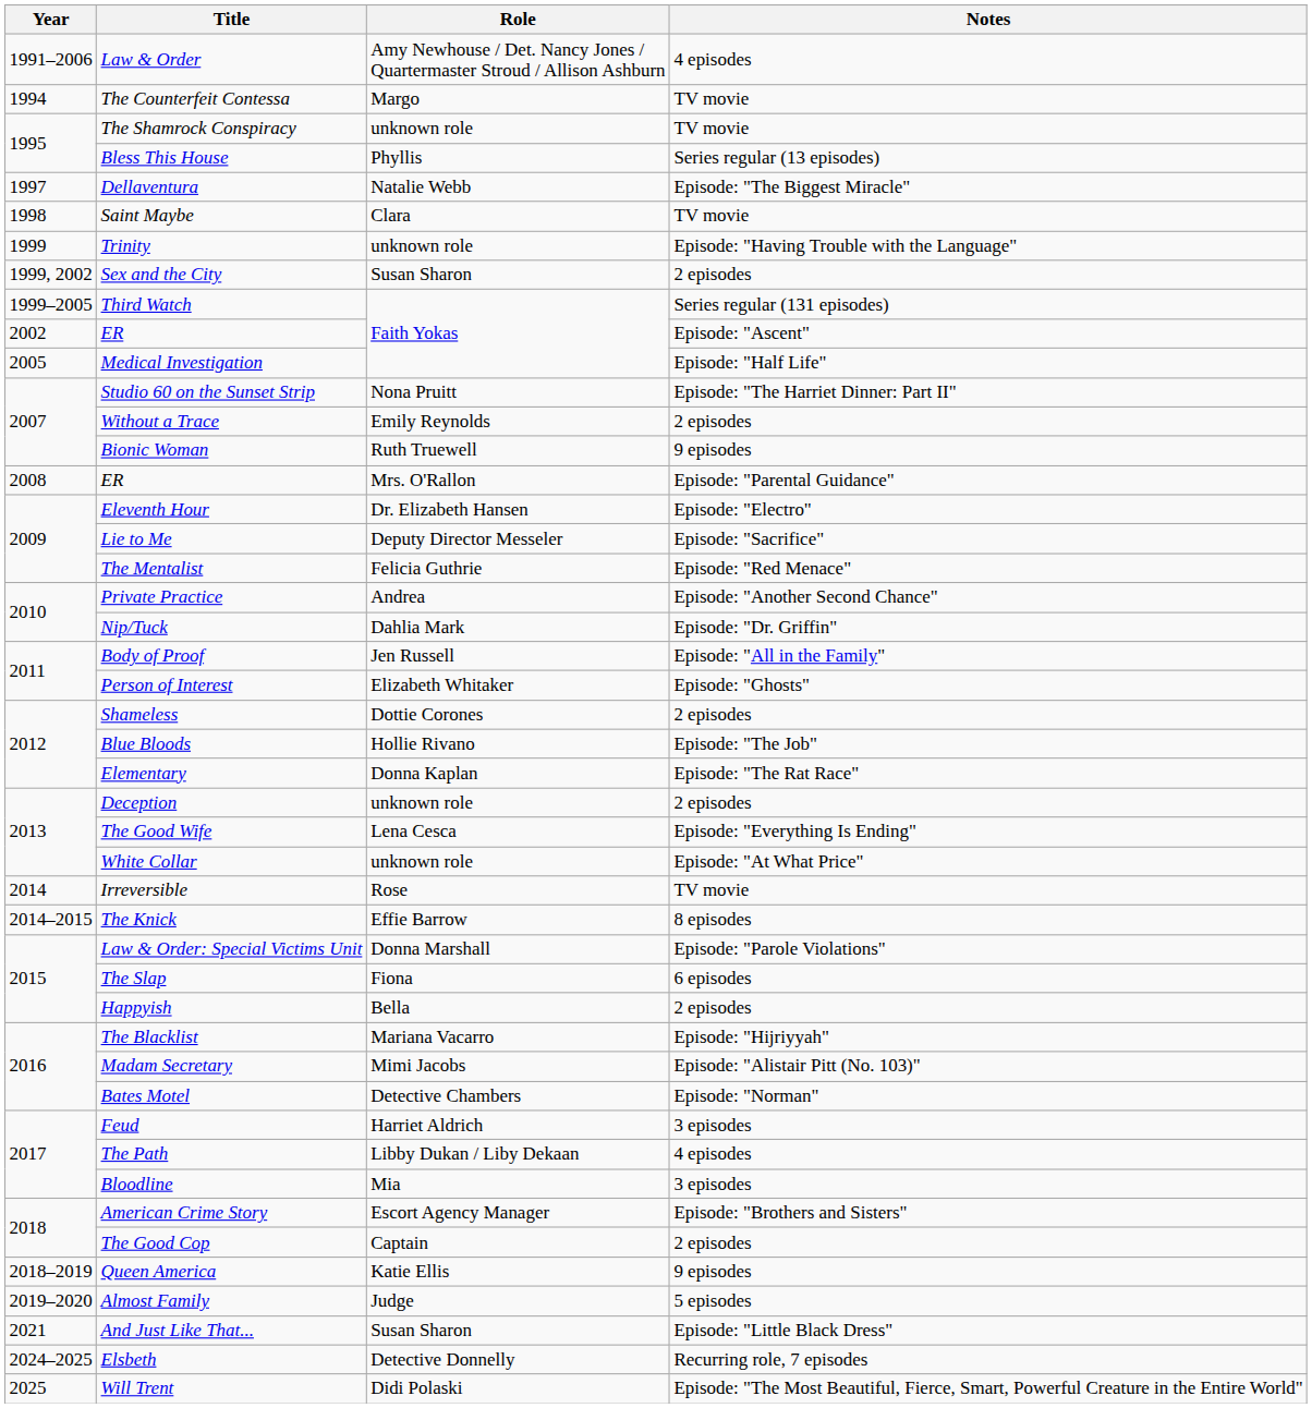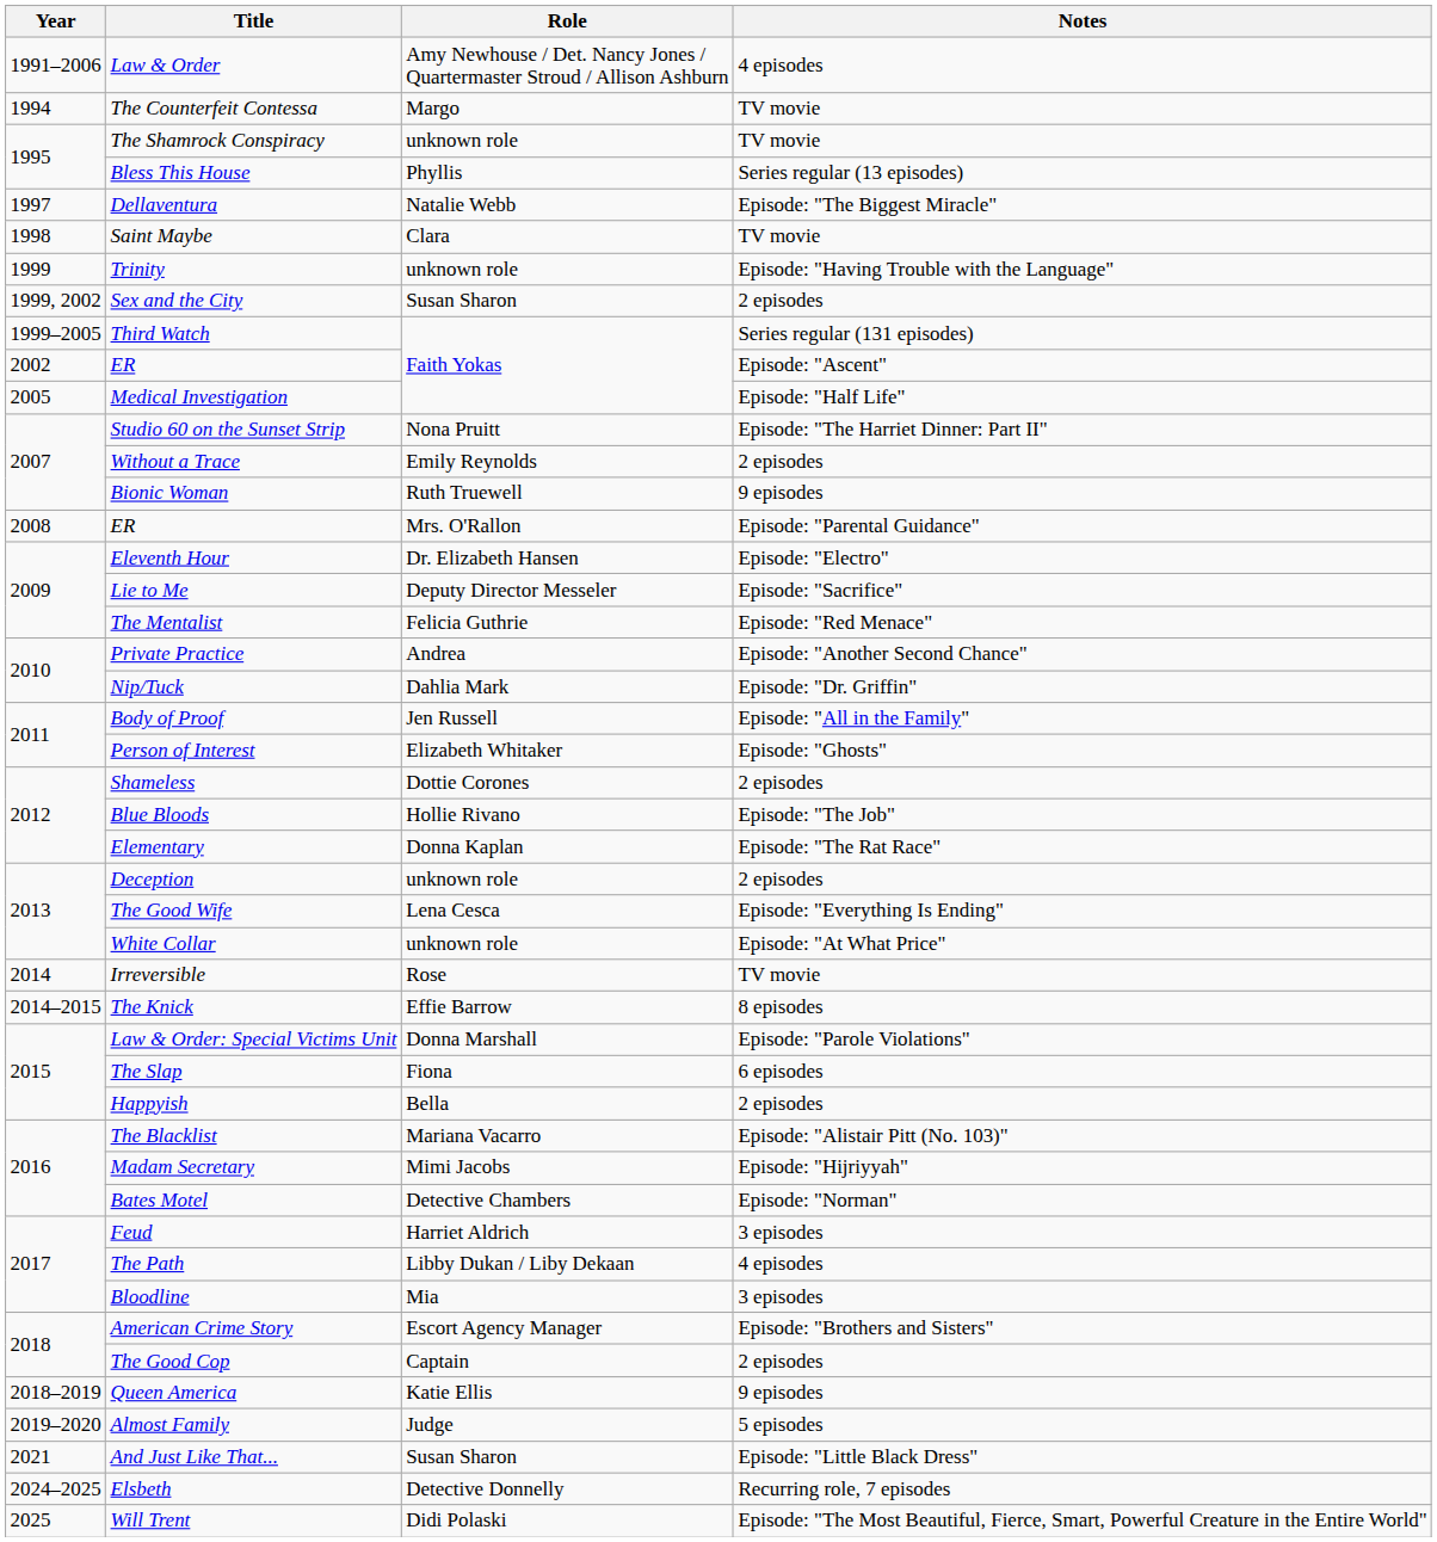 <table class="wikitable sortable">
 <tr>
 <th>Year</th>
 <th>Title</th>
 <th>Role</th>
 <th class="unsortable">Notes</th>
 </tr>
 <tr>
 <td>1991–2006</td>
 <td><em><a href='#'>Law & Order</a></em></td>
 <td>Amy Newhouse / Det. Nancy Jones /<br>Quartermaster Stroud / Allison Ashburn</td>
 <td>4 episodes</td>
 </tr>
 <tr>
 <td>1994</td>
 <td><em>The Counterfeit Contessa</em></td>
 <td>Margo</td>
 <td>TV movie</td>
 </tr>
 <tr>
 <td rowspan="2">1995</td>
 <td><em>The Shamrock Conspiracy</em></td>
 <td>unknown role</td>
 <td>TV movie</td>
 </tr>
 <tr>
 <td><em><a href='#'>Bless This House</a></em></td>
 <td>Phyllis</td>
 <td>Series regular (13 episodes)</td>
 </tr>
 <tr>
 <td>1997</td>
 <td><em><a href='#'>Dellaventura</a></em></td>
 <td>Natalie Webb</td>
 <td>Episode: "The Biggest Miracle"</td>
 </tr>
 <tr>
 <td>1998</td>
 <td><em>Saint Maybe</em></td>
 <td>Clara</td>
 <td>TV movie</td>
 </tr>
 <tr>
 <td>1999</td>
 <td><em><a href='#'>Trinity</a></em></td>
 <td>unknown role</td>
 <td>Episode: "Having Trouble with the Language"</td>
 </tr>
 <tr>
 <td>1999, 2002</td>
 <td><em><a href='#'>Sex and the City</a></em></td>
 <td>Susan Sharon</td>
 <td>2 episodes</td>
 </tr>
 <tr>
 <td>1999–2005</td>
 <td><em><a href='#'>Third Watch</a></em></td>
 <td rowspan="3"><a href='#'>Faith Yokas</a></td>
 <td>Series regular (131 episodes)</td>
 </tr>
 <tr>
 <td>2002</td>
 <td><em><a href='#'>ER</a></em></td>
 <td>Episode: "Ascent"</td>
 </tr>
 <tr>
 <td>2005</td>
 <td><em><a href='#'>Medical Investigation</a></em></td>
 <td>Episode: "Half Life"</td>
 </tr>
 <tr>
 <td rowspan="3">2007</td>
 <td><em><a href='#'>Studio 60 on the Sunset Strip</a></em></td>
 <td>Nona Pruitt</td>
 <td>Episode: "The Harriet Dinner: Part II"</td>
 </tr>
 <tr>
 <td><em><a href='#'>Without a Trace</a></em></td>
 <td>Emily Reynolds</td>
 <td>2 episodes</td>
 </tr>
 <tr>
 <td><em><a href='#'>Bionic Woman</a></em></td>
 <td>Ruth Truewell</td>
 <td>9 episodes</td>
 </tr>
 <tr>
 <td>2008</td>
 <td><em>ER</em></td>
 <td>Mrs. O'Rallon</td>
 <td>Episode: "Parental Guidance"</td>
 </tr>
 <tr>
 <td rowspan="3">2009</td>
 <td><em><a href='#'>Eleventh Hour</a></em></td>
 <td>Dr. Elizabeth Hansen</td>
 <td>Episode: "Electro"</td>
 </tr>
 <tr>
 <td><em><a href='#'>Lie to Me</a></em></td>
 <td>Deputy Director Messeler</td>
 <td>Episode: "Sacrifice"</td>
 </tr>
 <tr>
 <td><em><a href='#'>The Mentalist</a></em></td>
 <td>Felicia Guthrie</td>
 <td>Episode: "Red Menace"</td>
 </tr>
 <tr>
 <td rowspan="2">2010</td>
 <td><em><a href='#'>Private Practice</a></em></td>
 <td>Andrea</td>
 <td>Episode: "Another Second Chance"</td>
 </tr>
 <tr>
 <td><em><a href='#'>Nip/Tuck</a></em></td>
 <td>Dahlia Mark</td>
 <td>Episode: "Dr. Griffin"</td>
 </tr>
 <tr>
 <td rowspan="2">2011</td>
 <td><em><a href='#'>Body of Proof</a></em></td>
 <td>Jen Russell</td>
 <td>Episode: "<a href='#'>All in the Family</a>"</td>
 </tr>
 <tr>
 <td><em><a href='#'>Person of Interest</a></em></td>
 <td>Elizabeth Whitaker</td>
 <td>Episode: "Ghosts"</td>
 </tr>
 <tr>
 <td rowspan="3">2012</td>
 <td><em><a href='#'>Shameless</a></em></td>
 <td>Dottie Corones</td>
 <td>2 episodes</td>
 </tr>
 <tr>
 <td><em><a href='#'>Blue Bloods</a></em></td>
 <td>Hollie Rivano</td>
 <td>Episode: "The Job"</td>
 </tr>
 <tr>
 <td><em><a href='#'>Elementary</a></em></td>
 <td>Donna Kaplan</td>
 <td>Episode: "The Rat Race"</td>
 </tr>
 <tr>
 <td rowspan="3">2013</td>
 <td><em><a href='#'>Deception</a></em></td>
 <td>unknown role</td>
 <td>2 episodes</td>
 </tr>
 <tr>
 <td><em><a href='#'>The Good Wife</a></em></td>
 <td>Lena Cesca</td>
 <td>Episode: "Everything Is Ending"</td>
 </tr>
 <tr>
 <td><em><a href='#'>White Collar</a></em></td>
 <td>unknown role</td>
 <td>Episode: "At What Price"</td>
 </tr>
 <tr>
 <td>2014</td>
 <td><em>Irreversible</em></td>
 <td>Rose</td>
 <td>TV movie</td>
 </tr>
 <tr>
 <td>2014–2015</td>
 <td><em><a href='#'>The Knick</a></em></td>
 <td>Effie Barrow</td>
 <td>8 episodes</td>
 </tr>
 <tr>
 <td rowspan="3">2015</td>
 <td><em><a href='#'>Law & Order: Special Victims Unit</a></em></td>
 <td>Donna Marshall</td>
 <td>Episode: "Parole Violations"</td>
 </tr>
 <tr>
 <td><em><a href='#'>The Slap</a></em></td>
 <td>Fiona</td>
 <td>6 episodes</td>
 </tr>
 <tr>
 <td><em><a href='#'>Happyish</a></em></td>
 <td>Bella</td>
 <td>2 episodes</td>
 </tr>
 <tr>
 <td rowspan="3">2016</td>
 <td><em><a href='#'>The Blacklist</a></em></td>
 <td>Mariana Vacarro</td>
-<td>Episode: "Hijriyyah"</td>
+<td>Episode: "Alistair Pitt (No. 103)"</td>
 </tr>
 <tr>
 <td><em><a href='#'>Madam Secretary</a></em></td>
 <td>Mimi Jacobs</td>
-<td>Episode: "Alistair Pitt (No. 103)"</td>
+<td>Episode: "Hijriyyah"</td>
 </tr>
 <tr>
 <td><em><a href='#'>Bates Motel</a></em></td>
 <td>Detective Chambers</td>
 <td>Episode: "Norman"</td>
 </tr>
 <tr>
 <td rowspan="3">2017</td>
 <td><em><a href='#'>Feud</a></em></td>
 <td>Harriet Aldrich</td>
 <td>3 episodes</td>
 </tr>
 <tr>
 <td><em><a href='#'>The Path</a></em></td>
 <td>Libby Dukan / Liby Dekaan</td>
 <td>4 episodes</td>
 </tr>
 <tr>
 <td><em><a href='#'>Bloodline</a></em></td>
 <td>Mia</td>
 <td>3 episodes</td>
 </tr>
 <tr>
 <td rowspan="2">2018</td>
 <td><em><a href='#'>American Crime Story</a></em></td>
 <td>Escort Agency Manager</td>
 <td>Episode: "Brothers and Sisters"</td>
 </tr>
 <tr>
 <td><em><a href='#'>The Good Cop</a></em></td>
 <td>Captain</td>
 <td>2 episodes</td>
 </tr>
 <tr>
 <td>2018–2019</td>
 <td><em><a href='#'>Queen America</a></em></td>
 <td>Katie Ellis</td>
 <td>9 episodes</td>
 </tr>
 <tr>
 <td>2019–2020</td>
 <td><em><a href='#'>Almost Family</a></em></td>
 <td>Judge</td>
 <td>5 episodes</td>
 </tr>
 <tr>
 <td>2021</td>
 <td><em><a href='#'>And Just Like That...</a></em></td>
 <td>Susan Sharon</td>
 <td>Episode: "Little Black Dress"</td>
 </tr>
 <tr>
 <td>2024–2025</td>
 <td><em><a href='#'>Elsbeth</a></em></td>
 <td>Detective Donnelly</td>
 <td>Recurring role, 7 episodes</td>
 </tr>
 <tr>
 <td>2025</td>
 <td><em><a href='#'>Will Trent</a></em></td>
 <td>Didi Polaski</td>
 <td>Episode: "The Most Beautiful, Fierce, Smart, Powerful Creature in the Entire World"</td>
 </tr>
 </table>
